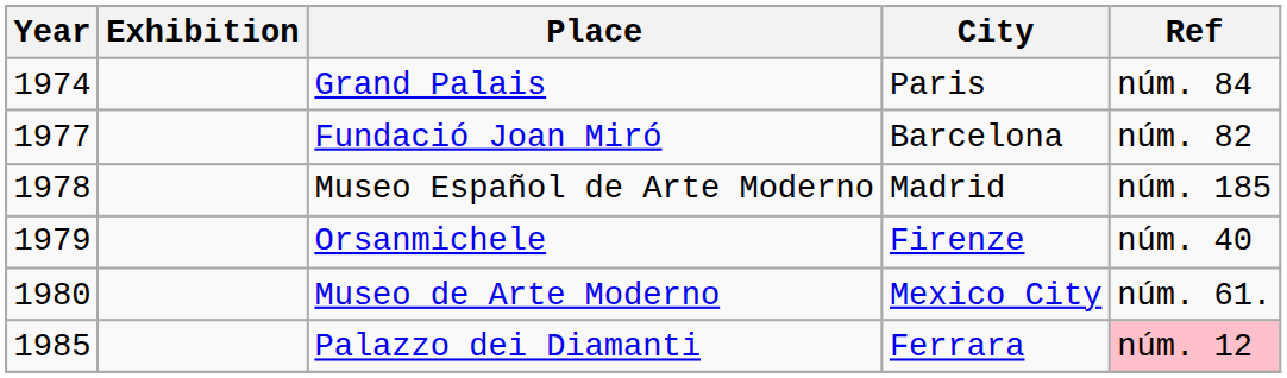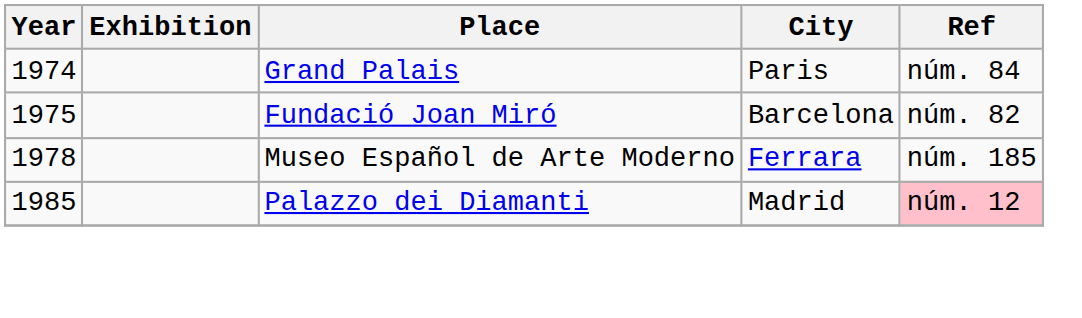 <table class="wikitable">
 <tr>
 <th>Year</th>
 <th>Exhibition</th>
 <th>Place</th>
 <th>City</th>
 <th>Ref</th>
 </tr>
 <tr ----->
 <td>1974</td>
 <td></td>
 <td><a href='#'>Grand Palais</a></td>
 <td>Paris</td>
 <td>núm. 84</td>
 </tr>
 <tr ----->
-<td>1977</td>
+<td>1975</td>
 <td></td>
 <td><a href='#'>Fundació Joan Miró</a></td>
 <td>Barcelona</td>
 <td>núm. 82</td>
 </tr>
 <tr ----->
 <td>1978</td>
 <td></td>
 <td>Museo Español de Arte Moderno</td>
-<td>Madrid</td>
+<td><a href='#'>Ferrara</a></td>
 <td>núm. 185</td>
-</tr>
-<tr ----->
-<td>1979</td>
-<td></td>
-<td><a href='#'>Orsanmichele</a></td>
-<td><a href='#'>Firenze</a></td>
-<td>núm. 40</td>
-</tr>
-<tr ----->
-<td>1980</td>
-<td></td>
-<td><a href='#'>Museo de Arte Moderno</a></td>
-<td><a href='#'>Mexico City</a></td>
-<td>núm. 61.</td>
 </tr>
 <tr ----->
 <td>1985</td>
 <td></td>
 <td><a href='#'>Palazzo dei Diamanti</a></td>
-<td><a href='#'>Ferrara</a></td>
+<td>Madrid</td>
 <td style="background: pink;">núm. 12</td>
 </tr>
 <tr ----->
 </tr>
 </table>
